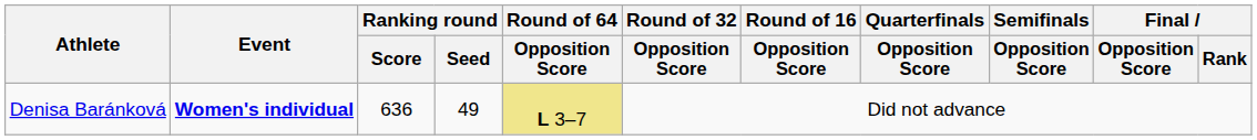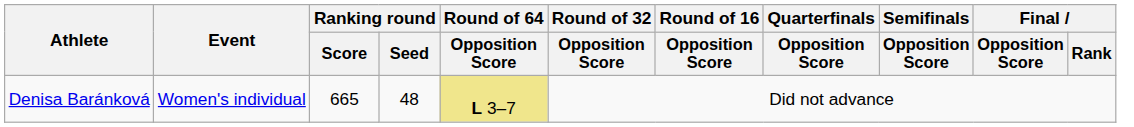 <table class="wikitable" style="font-size:90%; text-align:center">
 <tr>
 <th rowspan=2>Athlete</th>
 <th rowspan=2>Event</th>
 <th colspan="2">Ranking round</th>
 <th>Round of 64</th>
 <th>Round of 32</th>
 <th>Round of 16</th>
 <th>Quarterfinals</th>
 <th>Semifinals</th>
 <th colspan="2">Final / </th>
 </tr>
 <tr style="font-size:95%">
 <th>Score</th>
 <th>Seed</th>
 <th>Opposition<br>Score</th>
 <th>Opposition<br>Score</th>
 <th>Opposition<br>Score</th>
 <th>Opposition<br>Score</th>
 <th>Opposition<br>Score</th>
 <th>Opposition<br>Score</th>
 <th>Rank</th>
 </tr>
 <tr align=center>
 <td align=left><a href='#'>Denisa Baránková</a></td>
-<td align=left><strong><a href='#'>Women's individual</a></strong></td>
-<td>636</td>
-<td>49</td>
+<td align=left><a href='#'>Women's individual</a></td>
+<td>665</td>
+<td>48</td>
 <td style="background: khaki;"><br><strong>L</strong> 3–7</td>
 <td colspan="6">Did not advance</td>
 </tr>
 </table>
